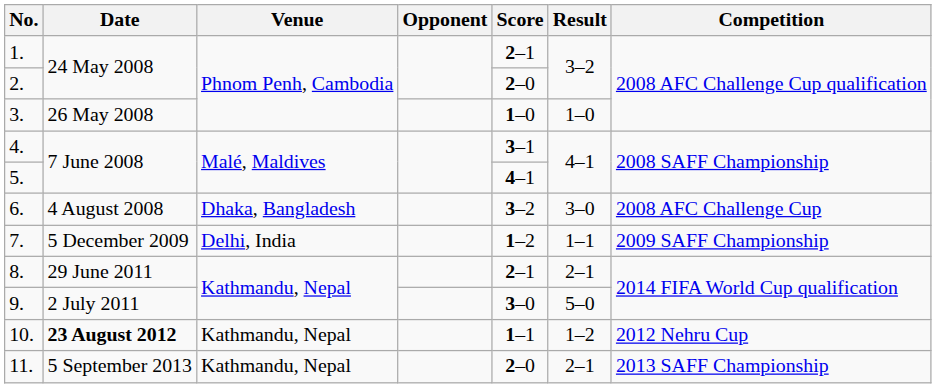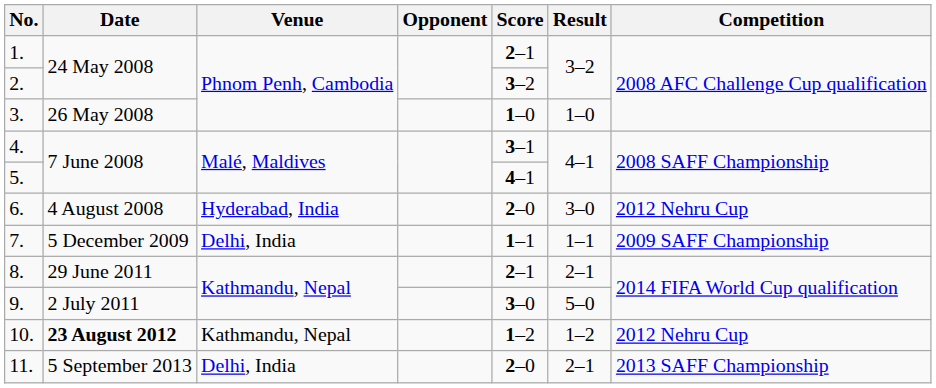 <table class="wikitable">
 <tr>
 <th>No.</th>
 <th>Date</th>
 <th>Venue</th>
 <th>Opponent</th>
 <th>Score</th>
 <th>Result</th>
 <th>Competition</th>
 </tr>
 <tr>
 <td>1.</td>
 <td rowspan=2>24 May 2008</td>
 <td rowspan=3><a href='#'>Phnom Penh</a>, <a href='#'>Cambodia</a></td>
 <td rowspan=2></td>
 <td align=center><strong>2</strong>–1</td>
 <td rowspan=2 align=center>3–2</td>
 <td rowspan=3><a href='#'>2008 AFC Challenge Cup qualification</a></td>
 </tr>
 <tr>
 <td>2.</td>
-<td align=center><strong>2</strong>–0</td>
+<td align=center><strong>3</strong>–2</td>
 </tr>
 <tr>
 <td>3.</td>
 <td>26 May 2008</td>
 <td></td>
 <td align=center><strong>1</strong>–0</td>
 <td align=center>1–0</td>
 </tr>
 <tr>
 <td>4.</td>
 <td rowspan=2>7 June 2008</td>
 <td rowspan=2><a href='#'>Malé</a>, <a href='#'>Maldives</a></td>
 <td rowspan=2></td>
 <td align=center><strong>3</strong>–1</td>
 <td rowspan=2 align=center>4–1</td>
 <td rowspan=2><a href='#'>2008 SAFF Championship</a></td>
 </tr>
 <tr>
 <td>5.</td>
 <td align=center><strong>4</strong>–1</td>
 </tr>
 <tr>
 <td>6.</td>
 <td>4 August 2008</td>
-<td><a href='#'>Dhaka</a>, <a href='#'>Bangladesh</a></td>
+<td><a href='#'>Hyderabad</a>, <a href='#'>India</a></td>
 <td></td>
-<td align=center><strong>3</strong>–2</td>
+<td align=center><strong>2</strong>–0</td>
 <td align=center>3–0</td>
-<td><a href='#'>2008 AFC Challenge Cup</a></td>
+<td><a href='#'>2012 Nehru Cup</a></td>
 </tr>
 <tr>
 <td>7.</td>
 <td>5 December 2009</td>
 <td><a href='#'>Delhi</a>, India</td>
 <td></td>
-<td align=center><strong>1</strong>–2</td>
+<td align=center><strong>1</strong>–1</td>
 <td align=center>1–1</td>
 <td><a href='#'>2009 SAFF Championship</a></td>
 </tr>
 <tr>
 <td>8.</td>
 <td>29 June 2011</td>
 <td rowspan=2><a href='#'>Kathmandu</a>, <a href='#'>Nepal</a></td>
 <td></td>
 <td align=center><strong>2</strong>–1</td>
 <td align=center>2–1</td>
 <td rowspan=2><a href='#'>2014 FIFA World Cup qualification</a></td>
 </tr>
 <tr>
 <td>9.</td>
 <td>2 July 2011</td>
 <td></td>
 <td align=center><strong>3</strong>–0</td>
 <td align=center>5–0</td>
 </tr>
 <tr>
 <td>10.</td>
 <td><strong>23 August 2012</strong></td>
 <td>Kathmandu, Nepal</td>
 <td></td>
-<td align=center><strong>1</strong>–1</td>
+<td align=center><strong>1</strong>–2</td>
 <td align=center>1–2</td>
 <td><a href='#'>2012 Nehru Cup</a></td>
 </tr>
 <tr>
 <td>11.</td>
 <td>5 September 2013</td>
-<td>Kathmandu, Nepal</td>
+<td><a href='#'>Delhi</a>, India</td>
 <td></td>
 <td align=center><strong>2</strong>–0</td>
 <td align=center>2–1</td>
 <td><a href='#'>2013 SAFF Championship</a></td>
 </tr>
 </table>
